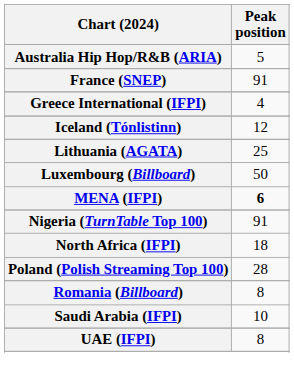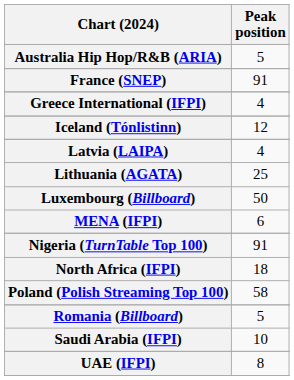 <table class="wikitable sortable plainrowheaders" style="text-align:center">
 <tr>
 <th scope="col">Chart (2024)</th>
 <th scope="col">Peak<br>position</th>
 </tr>
 <tr>
 </tr>
 <tr>
 <th scope="row">Australia Hip Hop/R&B (<a href='#'>ARIA</a>)</th>
 <td>5</td>
 </tr>
 <tr>
 </tr>
 <tr>
 </tr>
 <tr>
 </tr>
 <tr>
 <th scope="row">France (<a href='#'>SNEP</a>)</th>
 <td>91</td>
 </tr>
 <tr>
 </tr>
 <tr>
 </tr>
 <tr>
 <th scope="row">Greece International (<a href='#'>IFPI</a>)</th>
 <td>4</td>
 </tr>
 <tr>
 </tr>
 <tr>
 <th scope="row">Iceland (<a href='#'>Tónlistinn</a>)</th>
 <td>12</td>
 </tr>
 <tr>
 </tr>
 <tr>
+<th scope="row">Latvia (<a href='#'>LAIPA</a>)</th>
+<td>4</td>
+</tr>
+<tr>
 <th scope="row">Lithuania (<a href='#'>AGATA</a>)</th>
 <td>25</td>
 </tr>
 <tr>
 <th scope="row">Luxembourg (<em><a href='#'>Billboard</a></em>)</th>
 <td>50</td>
 </tr>
 <tr>
 <th scope="row"><a href='#'>MENA</a> (<a href='#'>IFPI</a>)</th>
-<td><strong>6</strong></td>
+<td>6</td>
 </tr>
 <tr>
 </tr>
 <tr>
 </tr>
 <tr>
 <th scope="row">Nigeria (<a href='#'><em>TurnTable</em> Top 100</a>)</th>
 <td>91</td>
 </tr>
 <tr>
 <th scope="row">North Africa (<a href='#'>IFPI</a>)</th>
 <td>18</td>
 </tr>
 <tr>
 <th scope="row">Poland (<a href='#'>Polish Streaming Top 100</a>)</th>
-<td>28</td>
+<td>58</td>
 </tr>
 <tr>
 </tr>
 <tr>
 <th scope="row"><a href='#'>Romania</a> (<em><a href='#'>Billboard</a></em>)</th>
-<td>8</td>
+<td>5</td>
 </tr>
 <tr>
 <th scope="row">Saudi Arabia (<a href='#'>IFPI</a>)</th>
 <td>10</td>
 </tr>
 <tr>
 </tr>
 <tr>
 </tr>
 <tr>
 </tr>
 <tr>
 <th scope="row">UAE (<a href='#'>IFPI</a>)</th>
 <td>8</td>
 </tr>
 <tr>
 </tr>
 <tr>
 </tr>
 <tr>
 </tr>
 <tr>
 </tr>
 </table>
